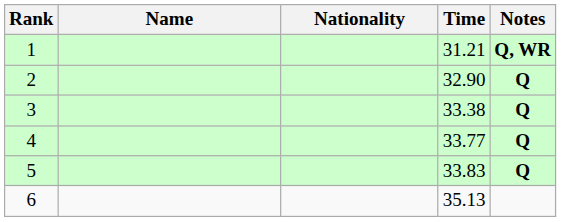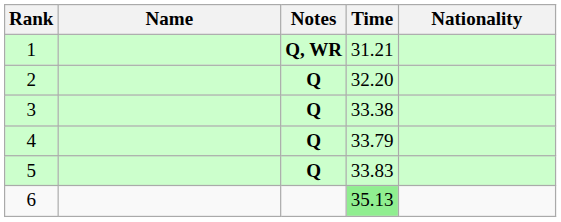 <table class="wikitable sortable" style="text-align:center">
 <tr>
 <th>Rank</th>
 <th style="width:180px">Name</th>
+<th>Notes</th>
+<th>Time</th>
 <th style="width:125px">Nationality</th>
-<th>Time</th>
-<th>Notes</th>
 </tr>
 <tr style="background:#cfc;">
 <td>1</td>
 <td style="text-align:left;"></td>
+<td><strong>Q, WR</strong></td>
+<td>31.21</td>
 <td style="text-align:left;"></td>
-<td>31.21</td>
-<td><strong>Q, WR</strong></td>
 </tr>
 <tr style="background:#cfc;">
 <td>2</td>
 <td style="text-align:left;"></td>
+<td><strong>Q</strong></td>
+<td>32.20</td>
 <td style="text-align:left;"></td>
-<td>32.90</td>
-<td><strong>Q</strong></td>
 </tr>
 <tr style="background:#cfc;">
 <td>3</td>
 <td style="text-align:left;"></td>
+<td><strong>Q</strong></td>
+<td>33.38</td>
 <td style="text-align:left;"></td>
-<td>33.38</td>
-<td><strong>Q</strong></td>
 </tr>
 <tr style="background:#cfc;">
 <td>4</td>
 <td style="text-align:left;"></td>
+<td><strong>Q</strong></td>
+<td>33.79</td>
 <td style="text-align:left;"></td>
-<td>33.77</td>
-<td><strong>Q</strong></td>
 </tr>
 <tr style="background:#cfc;">
 <td>5</td>
 <td style="text-align:left;"></td>
+<td><strong>Q</strong></td>
+<td>33.83</td>
 <td style="text-align:left;"></td>
-<td>33.83</td>
-<td><strong>Q</strong></td>
 </tr>
 <tr>
 <td>6</td>
 <td style="text-align:left;"></td>
+<td></td>
+<td style="background: lightgreen;">35.13</td>
 <td style="text-align:left;"></td>
-<td>35.13</td>
-<td></td>
 </tr>
 </table>
